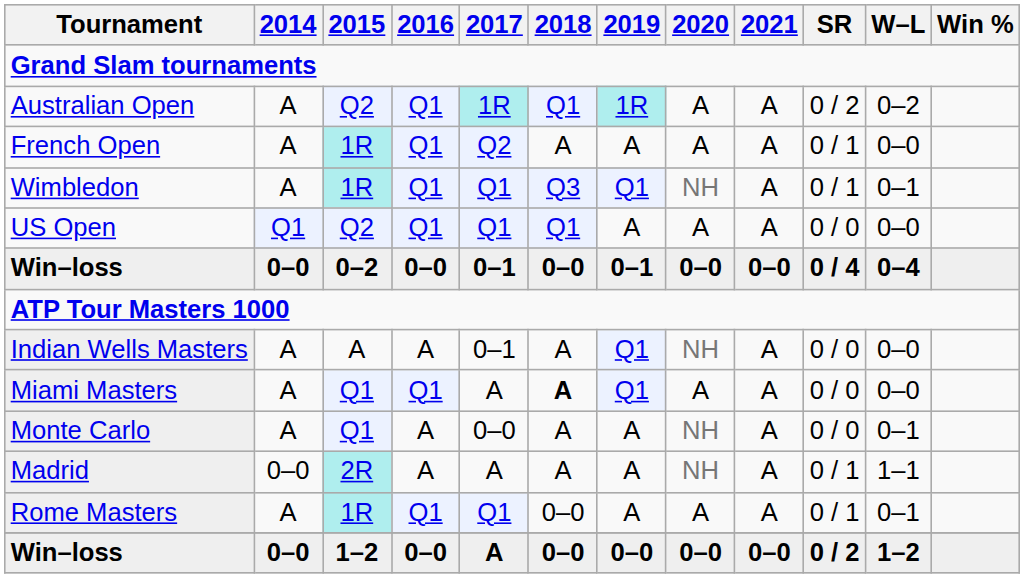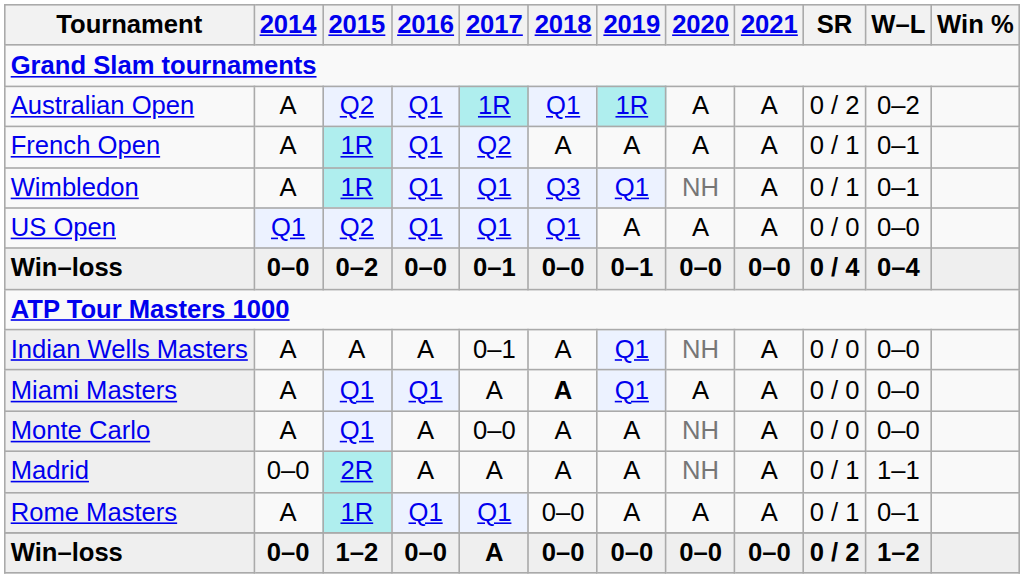 <table class=wikitable style=text-align:center>
 <tr>
 <th>Tournament</th>
 <th><a href='#'>2014</a></th>
 <th><a href='#'>2015</a></th>
 <th><a href='#'>2016</a></th>
 <th><a href='#'>2017</a></th>
 <th><a href='#'>2018</a></th>
 <th><a href='#'>2019</a></th>
 <th><a href='#'>2020</a></th>
 <th><a href='#'>2021</a></th>
 <th>SR</th>
 <th>W–L</th>
 <th>Win %</th>
 </tr>
 <tr>
 <td colspan="12" style="text-align:left"><a href='#'><strong>Grand Slam tournaments</strong></a></td>
 </tr>
 <tr>
 <td align=left><a href='#'>Australian Open</a></td>
 <td>A</td>
 <td bgcolor=ecf2ff><a href='#'>Q2</a></td>
 <td bgcolor=ecf2ff><a href='#'>Q1</a></td>
 <td bgcolor=afeeee><a href='#'>1R</a></td>
 <td bgcolor=ecf2ff><a href='#'>Q1</a></td>
 <td bgcolor=afeeee><a href='#'>1R</a></td>
 <td>A</td>
 <td>A</td>
 <td>0 / 2</td>
 <td>0–2</td>
 <td></td>
 </tr>
 <tr>
 <td align=left><a href='#'>French Open</a></td>
 <td>A</td>
 <td bgcolor=afeeee><a href='#'>1R</a></td>
 <td bgcolor=ecf2ff><a href='#'>Q1</a></td>
 <td bgcolor=ecf2ff><a href='#'>Q2</a></td>
 <td>A</td>
 <td>A</td>
 <td>A</td>
 <td>A</td>
 <td>0 / 1</td>
-<td>0–0</td>
+<td>0–1</td>
 <td></td>
 </tr>
 <tr>
 <td align=left><a href='#'>Wimbledon</a></td>
 <td>A</td>
 <td bgcolor=afeeee><a href='#'>1R</a></td>
 <td bgcolor=ecf2ff><a href='#'>Q1</a></td>
 <td bgcolor=ecf2ff><a href='#'>Q1</a></td>
 <td bgcolor=ecf2ff><a href='#'>Q3</a></td>
 <td bgcolor=ecf2ff><a href='#'>Q1</a></td>
 <td style=color:#767676>NH</td>
 <td>A</td>
 <td>0 / 1</td>
 <td>0–1</td>
 <td></td>
 </tr>
 <tr>
 <td align=left><a href='#'>US Open</a></td>
 <td bgcolor=ecf2ff><a href='#'>Q1</a></td>
 <td bgcolor=ecf2ff><a href='#'>Q2</a></td>
 <td bgcolor=ecf2ff><a href='#'>Q1</a></td>
 <td bgcolor=ecf2ff><a href='#'>Q1</a></td>
 <td bgcolor=ecf2ff><a href='#'>Q1</a></td>
 <td>A</td>
 <td>A</td>
 <td>A</td>
 <td>0 / 0</td>
 <td>0–0</td>
 <td></td>
 </tr>
 <tr style=font-weight:bold;background:#efefef>
 <td style=text-align:left>Win–loss</td>
 <td>0–0</td>
 <td>0–2</td>
 <td>0–0</td>
 <td>0–1</td>
 <td>0–0</td>
 <td>0–1</td>
 <td>0–0</td>
 <td>0–0</td>
 <td>0 / 4</td>
 <td>0–4</td>
 <td></td>
 </tr>
 <tr>
 <td colspan="12" style="text-align:left"><strong><a href='#'>ATP Tour Masters 1000</a></strong></td>
 </tr>
 <tr>
 <td bgcolor=efefef align=left><a href='#'>Indian Wells Masters</a></td>
 <td>A</td>
 <td>A</td>
 <td>A</td>
 <td>0–1</td>
 <td>A</td>
 <td bgcolor=ecf2ff><a href='#'>Q1</a></td>
 <td style=color:#767676>NH</td>
 <td>A</td>
 <td>0 / 0</td>
 <td>0–0</td>
 <td></td>
 </tr>
 <tr>
 <td bgcolor=efefef align=left><a href='#'>Miami Masters</a></td>
 <td>A</td>
 <td bgcolor=ecf2ff><a href='#'>Q1</a></td>
 <td bgcolor=ecf2ff><a href='#'>Q1</a></td>
 <td>A</td>
 <td><strong>A</strong></td>
 <td bgcolor=ecf2ff><a href='#'>Q1</a></td>
 <td>A</td>
 <td>A</td>
 <td>0 / 0</td>
 <td>0–0</td>
 <td></td>
 </tr>
 <tr>
 <td bgcolor=efefef align=left><a href='#'>Monte Carlo</a></td>
 <td>A</td>
 <td bgcolor=ecf2ff><a href='#'>Q1</a></td>
 <td>A</td>
 <td>0–0</td>
 <td>A</td>
 <td>A</td>
 <td style=color:#767676>NH</td>
 <td>A</td>
 <td>0 / 0</td>
-<td>0–1</td>
+<td>0–0</td>
 <td></td>
 </tr>
 <tr>
 <td bgcolor=efefef align=left><a href='#'>Madrid</a></td>
 <td>0–0</td>
 <td bgcolor=afeeee><a href='#'>2R</a></td>
 <td>A</td>
 <td>A</td>
 <td>A</td>
 <td>A</td>
 <td style=color:#767676>NH</td>
 <td>A</td>
 <td>0 / 1</td>
 <td>1–1</td>
 <td></td>
 </tr>
 <tr>
 <td bgcolor=efefef align=left><a href='#'>Rome Masters</a></td>
 <td>A</td>
 <td bgcolor=afeeee><a href='#'>1R</a></td>
 <td bgcolor=ecf2ff><a href='#'>Q1</a></td>
 <td bgcolor=ecf2ff><a href='#'>Q1</a></td>
 <td>0–0</td>
 <td>A</td>
 <td>A</td>
 <td>A</td>
 <td>0 / 1</td>
 <td>0–1</td>
 <td></td>
 </tr>
 <tr>
 </tr>
 <tr style=font-weight:bold;background:#efefef>
 <td style=text-align:left>Win–loss</td>
 <td>0–0</td>
 <td>1–2</td>
 <td>0–0</td>
 <td>A</td>
 <td>0–0</td>
 <td>0–0</td>
 <td>0–0</td>
 <td>0–0</td>
 <td>0 / 2</td>
 <td>1–2</td>
 <td></td>
 </tr>
 </table>
